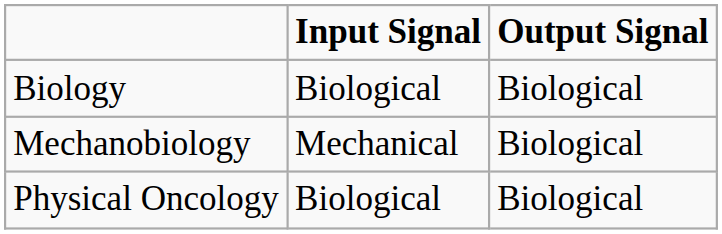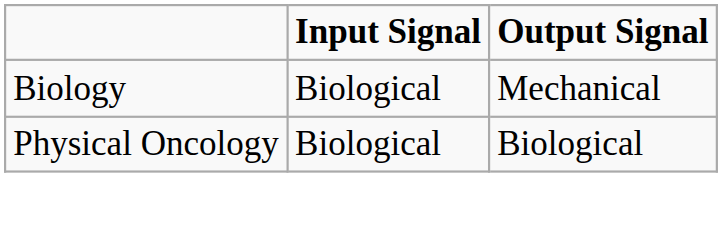 <table class="wikitable">
 <tr>
 <td></td>
 <td><strong>Input Signal</strong></td>
 <td><strong>Output Signal</strong></td>
 </tr>
 <tr>
 <td>Biology</td>
 <td>Biological</td>
-<td>Biological</td>
-</tr>
-<tr>
-<td>Mechanobiology</td>
 <td>Mechanical</td>
-<td>Biological</td>
 </tr>
 <tr>
 <td>Physical Oncology</td>
 <td>Biological</td>
 <td>Biological</td>
 </tr>
 </table>
